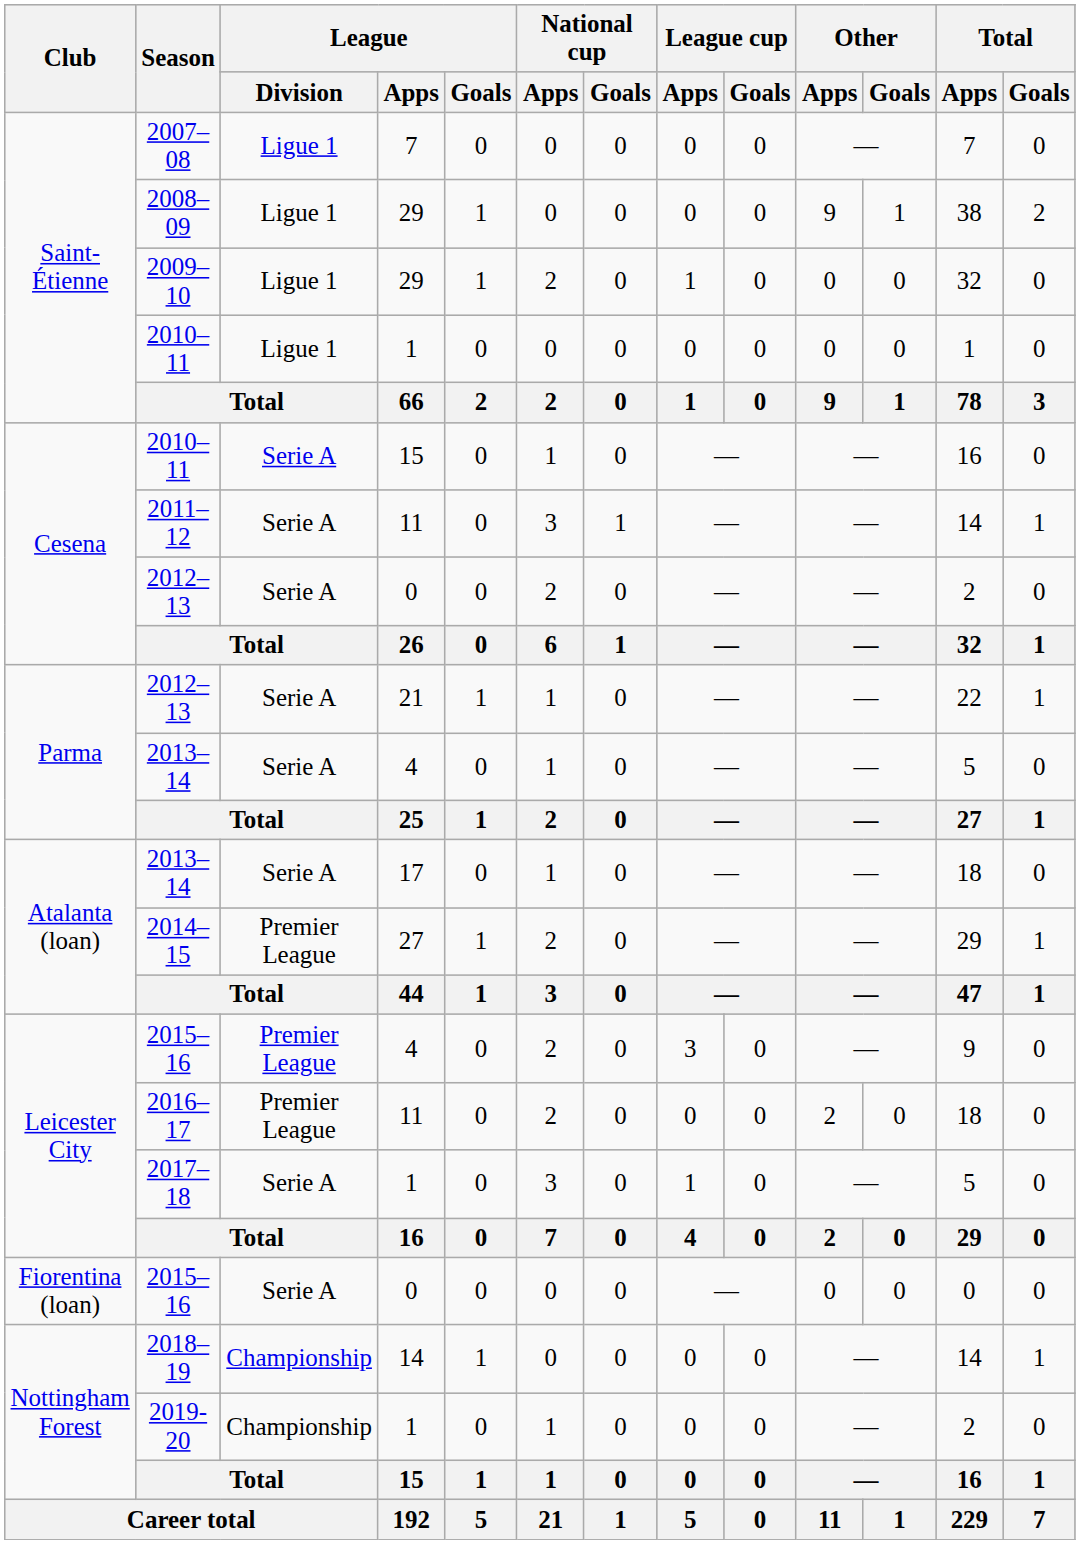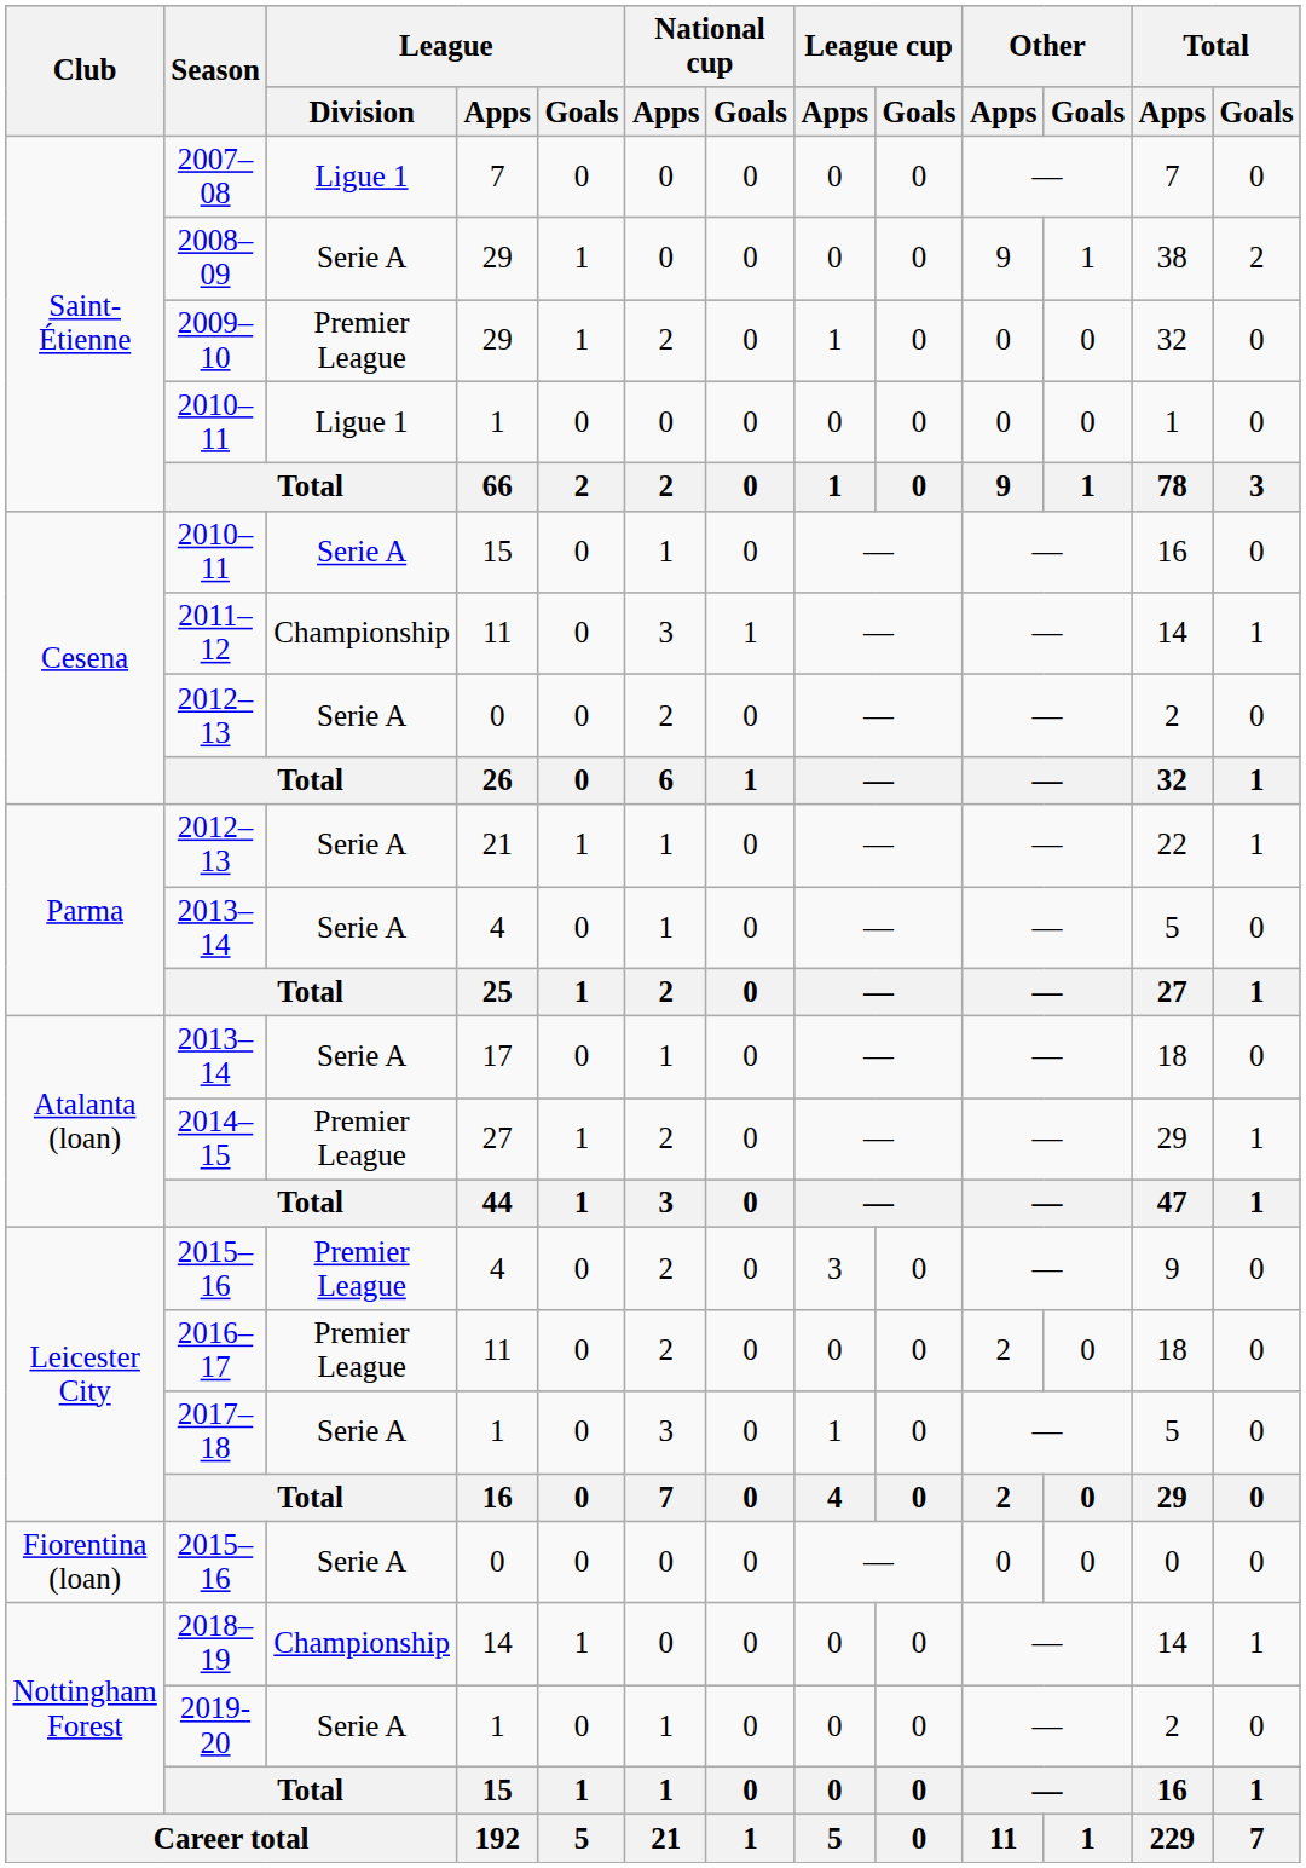 <table class="wikitable" style="text-align:center">
 <tr>
 <th rowspan="2">Club</th>
 <th rowspan="2">Season</th>
 <th colspan="3">League</th>
 <th colspan="2">National cup</th>
 <th colspan="2">League cup</th>
 <th colspan="2">Other</th>
 <th colspan="2">Total</th>
 </tr>
 <tr>
 <th>Division</th>
 <th>Apps</th>
 <th>Goals</th>
 <th>Apps</th>
 <th>Goals</th>
 <th>Apps</th>
 <th>Goals</th>
 <th>Apps</th>
 <th>Goals</th>
 <th>Apps</th>
 <th>Goals</th>
 </tr>
 <tr>
 <td rowspan="5"><a href='#'>Saint-Étienne</a></td>
 <td><a href='#'>2007–08</a></td>
 <td><a href='#'>Ligue 1</a></td>
 <td>7</td>
 <td>0</td>
 <td>0</td>
 <td>0</td>
 <td>0</td>
 <td>0</td>
 <td colspan="2">—</td>
 <td>7</td>
 <td>0</td>
 </tr>
 <tr>
 <td><a href='#'>2008–09</a></td>
-<td>Ligue 1</td>
+<td>Serie A</td>
 <td>29</td>
 <td>1</td>
 <td>0</td>
 <td>0</td>
 <td>0</td>
 <td>0</td>
 <td>9</td>
 <td>1</td>
 <td>38</td>
 <td>2</td>
 </tr>
 <tr>
 <td><a href='#'>2009–10</a></td>
-<td>Ligue 1</td>
+<td>Premier League</td>
 <td>29</td>
 <td>1</td>
 <td>2</td>
 <td>0</td>
 <td>1</td>
 <td>0</td>
 <td>0</td>
 <td>0</td>
 <td>32</td>
 <td>0</td>
 </tr>
 <tr>
 <td><a href='#'>2010–11</a></td>
 <td>Ligue 1</td>
 <td>1</td>
 <td>0</td>
 <td>0</td>
 <td>0</td>
 <td>0</td>
 <td>0</td>
 <td>0</td>
 <td>0</td>
 <td>1</td>
 <td>0</td>
 </tr>
 <tr>
 <th colspan="2">Total</th>
 <th>66</th>
 <th>2</th>
 <th>2</th>
 <th>0</th>
 <th>1</th>
 <th>0</th>
 <th>9</th>
 <th>1</th>
 <th>78</th>
 <th>3</th>
 </tr>
 <tr>
 <td rowspan="4"><a href='#'>Cesena</a></td>
 <td><a href='#'>2010–11</a></td>
 <td><a href='#'>Serie A</a></td>
 <td>15</td>
 <td>0</td>
 <td>1</td>
 <td>0</td>
 <td colspan="2">—</td>
 <td colspan="2">—</td>
 <td>16</td>
 <td>0</td>
 </tr>
 <tr>
 <td><a href='#'>2011–12</a></td>
-<td>Serie A</td>
+<td>Championship</td>
 <td>11</td>
 <td>0</td>
 <td>3</td>
 <td>1</td>
 <td colspan="2">—</td>
 <td colspan="2">—</td>
 <td>14</td>
 <td>1</td>
 </tr>
 <tr>
 <td><a href='#'>2012–13</a></td>
 <td>Serie A</td>
 <td>0</td>
 <td>0</td>
 <td>2</td>
 <td>0</td>
 <td colspan="2">—</td>
 <td colspan="2">—</td>
 <td>2</td>
 <td>0</td>
 </tr>
 <tr>
 <th colspan="2">Total</th>
 <th>26</th>
 <th>0</th>
 <th>6</th>
 <th>1</th>
 <th colspan="2">—</th>
 <th colspan="2">—</th>
 <th>32</th>
 <th>1</th>
 </tr>
 <tr>
 <td rowspan="3"><a href='#'>Parma</a></td>
 <td><a href='#'>2012–13</a></td>
 <td>Serie A</td>
 <td>21</td>
 <td>1</td>
 <td>1</td>
 <td>0</td>
 <td colspan="2">—</td>
 <td colspan="2">—</td>
 <td>22</td>
 <td>1</td>
 </tr>
 <tr>
 <td><a href='#'>2013–14</a></td>
 <td>Serie A</td>
 <td>4</td>
 <td>0</td>
 <td>1</td>
 <td>0</td>
 <td colspan="2">—</td>
 <td colspan="2">—</td>
 <td>5</td>
 <td>0</td>
 </tr>
 <tr>
 <th colspan="2">Total</th>
 <th>25</th>
 <th>1</th>
 <th>2</th>
 <th>0</th>
 <th colspan="2">—</th>
 <th colspan="2">—</th>
 <th>27</th>
 <th>1</th>
 </tr>
 <tr>
 <td rowspan="3"><a href='#'>Atalanta</a> (loan)</td>
 <td><a href='#'>2013–14</a></td>
 <td>Serie A</td>
 <td>17</td>
 <td>0</td>
 <td>1</td>
 <td>0</td>
 <td colspan="2">—</td>
 <td colspan="2">—</td>
 <td>18</td>
 <td>0</td>
 </tr>
 <tr>
 <td><a href='#'>2014–15</a></td>
 <td>Premier League</td>
 <td>27</td>
 <td>1</td>
 <td>2</td>
 <td>0</td>
 <td colspan="2">—</td>
 <td colspan="2">—</td>
 <td>29</td>
 <td>1</td>
 </tr>
 <tr>
 <th colspan="2">Total</th>
 <th>44</th>
 <th>1</th>
 <th>3</th>
 <th>0</th>
 <th colspan="2">—</th>
 <th colspan="2">—</th>
 <th>47</th>
 <th>1</th>
 </tr>
 <tr>
 <td rowspan="4"><a href='#'>Leicester City</a></td>
 <td><a href='#'>2015–16</a></td>
 <td><a href='#'>Premier League</a></td>
 <td>4</td>
 <td>0</td>
 <td>2</td>
 <td>0</td>
 <td>3</td>
 <td>0</td>
 <td colspan="2">—</td>
 <td>9</td>
 <td>0</td>
 </tr>
 <tr>
 <td><a href='#'>2016–17</a></td>
 <td>Premier League</td>
 <td>11</td>
 <td>0</td>
 <td>2</td>
 <td>0</td>
 <td>0</td>
 <td>0</td>
 <td>2</td>
 <td>0</td>
 <td>18</td>
 <td>0</td>
 </tr>
 <tr>
 <td><a href='#'>2017–18</a></td>
 <td>Serie A</td>
 <td>1</td>
 <td>0</td>
 <td>3</td>
 <td>0</td>
 <td>1</td>
 <td>0</td>
 <td colspan="2">—</td>
 <td>5</td>
 <td>0</td>
 </tr>
 <tr>
 <th colspan="2">Total</th>
 <th>16</th>
 <th>0</th>
 <th>7</th>
 <th>0</th>
 <th>4</th>
 <th>0</th>
 <th>2</th>
 <th>0</th>
 <th>29</th>
 <th>0</th>
 </tr>
 <tr>
 <td><a href='#'>Fiorentina</a> (loan)</td>
 <td><a href='#'>2015–16</a></td>
 <td>Serie A</td>
 <td>0</td>
 <td>0</td>
 <td>0</td>
 <td>0</td>
 <td colspan="2">—</td>
 <td>0</td>
 <td>0</td>
 <td>0</td>
 <td>0</td>
 </tr>
 <tr>
 <td rowspan="3"><a href='#'>Nottingham Forest</a></td>
 <td><a href='#'>2018–19</a></td>
 <td><a href='#'>Championship</a></td>
 <td>14</td>
 <td>1</td>
 <td>0</td>
 <td>0</td>
 <td>0</td>
 <td>0</td>
 <td colspan="2">—</td>
 <td>14</td>
 <td>1</td>
 </tr>
 <tr>
 <td><a href='#'>2019-20</a></td>
-<td>Championship</td>
+<td>Serie A</td>
 <td>1</td>
 <td>0</td>
 <td>1</td>
 <td>0</td>
 <td>0</td>
 <td>0</td>
 <td colspan="2">—</td>
 <td>2</td>
 <td>0</td>
 </tr>
 <tr>
 <th colspan="2">Total</th>
 <th>15</th>
 <th>1</th>
 <th>1</th>
 <th>0</th>
 <th>0</th>
 <th>0</th>
 <th colspan="2">—</th>
 <th>16</th>
 <th>1</th>
 </tr>
 <tr>
 <th colspan="3">Career total</th>
 <th>192</th>
 <th>5</th>
 <th>21</th>
 <th>1</th>
 <th>5</th>
 <th>0</th>
 <th>11</th>
 <th>1</th>
 <th>229</th>
 <th>7</th>
 </tr>
 </table>
